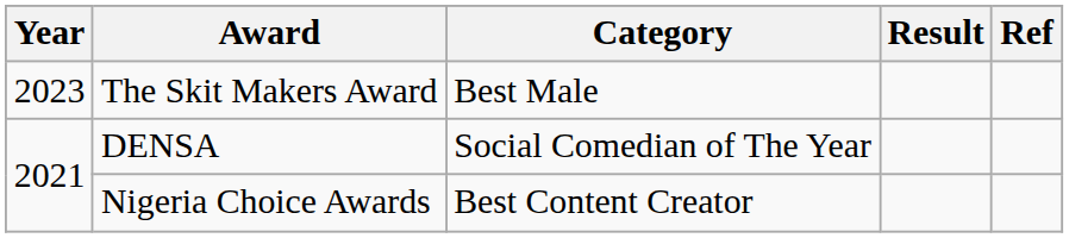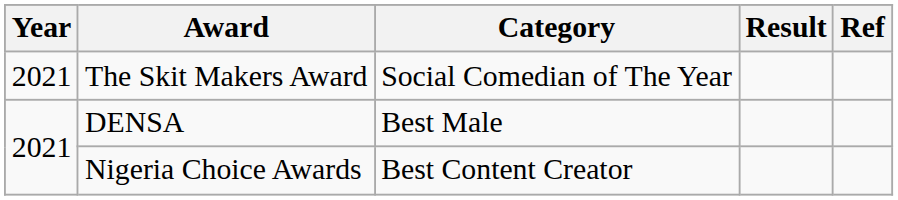 <table class="wikitable">
 <tr>
 <th>Year</th>
 <th>Award</th>
 <th>Category</th>
 <th>Result</th>
 <th>Ref</th>
 </tr>
 <tr>
-<td>2023</td>
+<td>2021</td>
 <td>The Skit Makers Award</td>
-<td>Best Male</td>
+<td>Social Comedian of The Year</td>
 <td></td>
 <td></td>
 </tr>
 <tr>
 <td rowspan="2">2021</td>
 <td>DENSA</td>
-<td>Social Comedian of The Year</td>
+<td>Best Male</td>
 <td></td>
 <td></td>
 </tr>
 <tr>
 <td>Nigeria Choice Awards</td>
 <td>Best Content Creator</td>
 <td></td>
 <td></td>
 </tr>
 </table>
